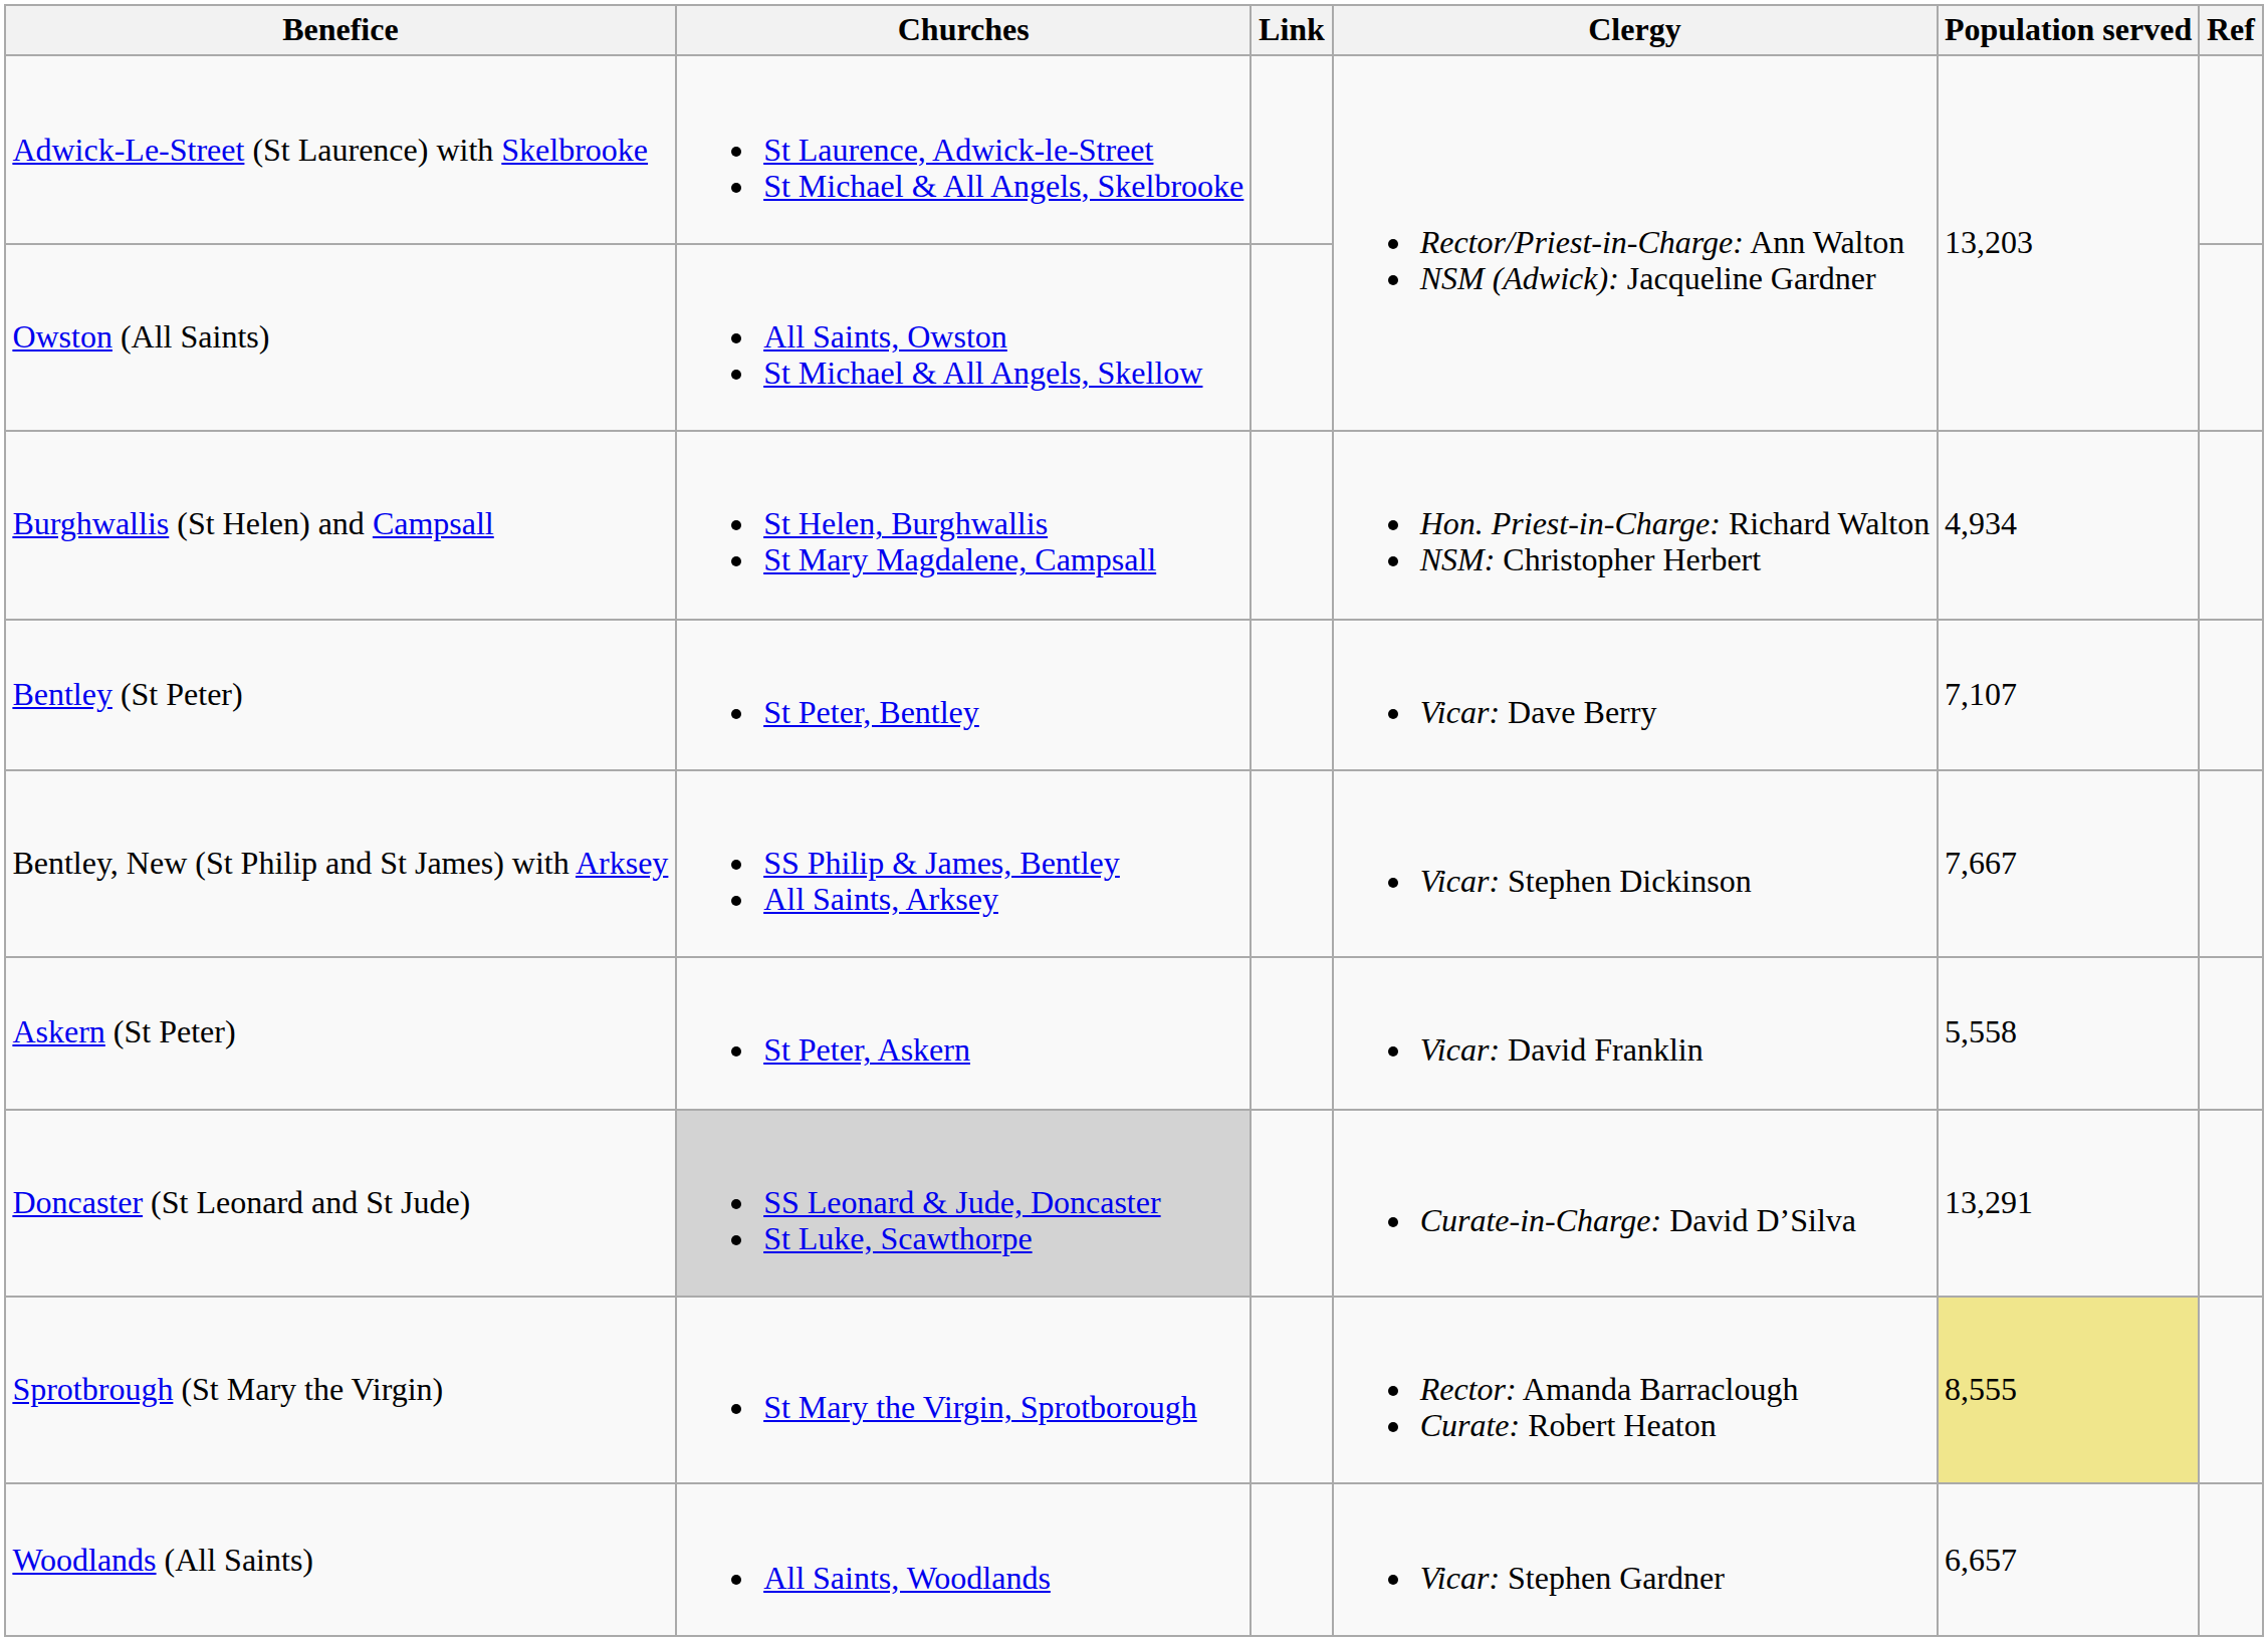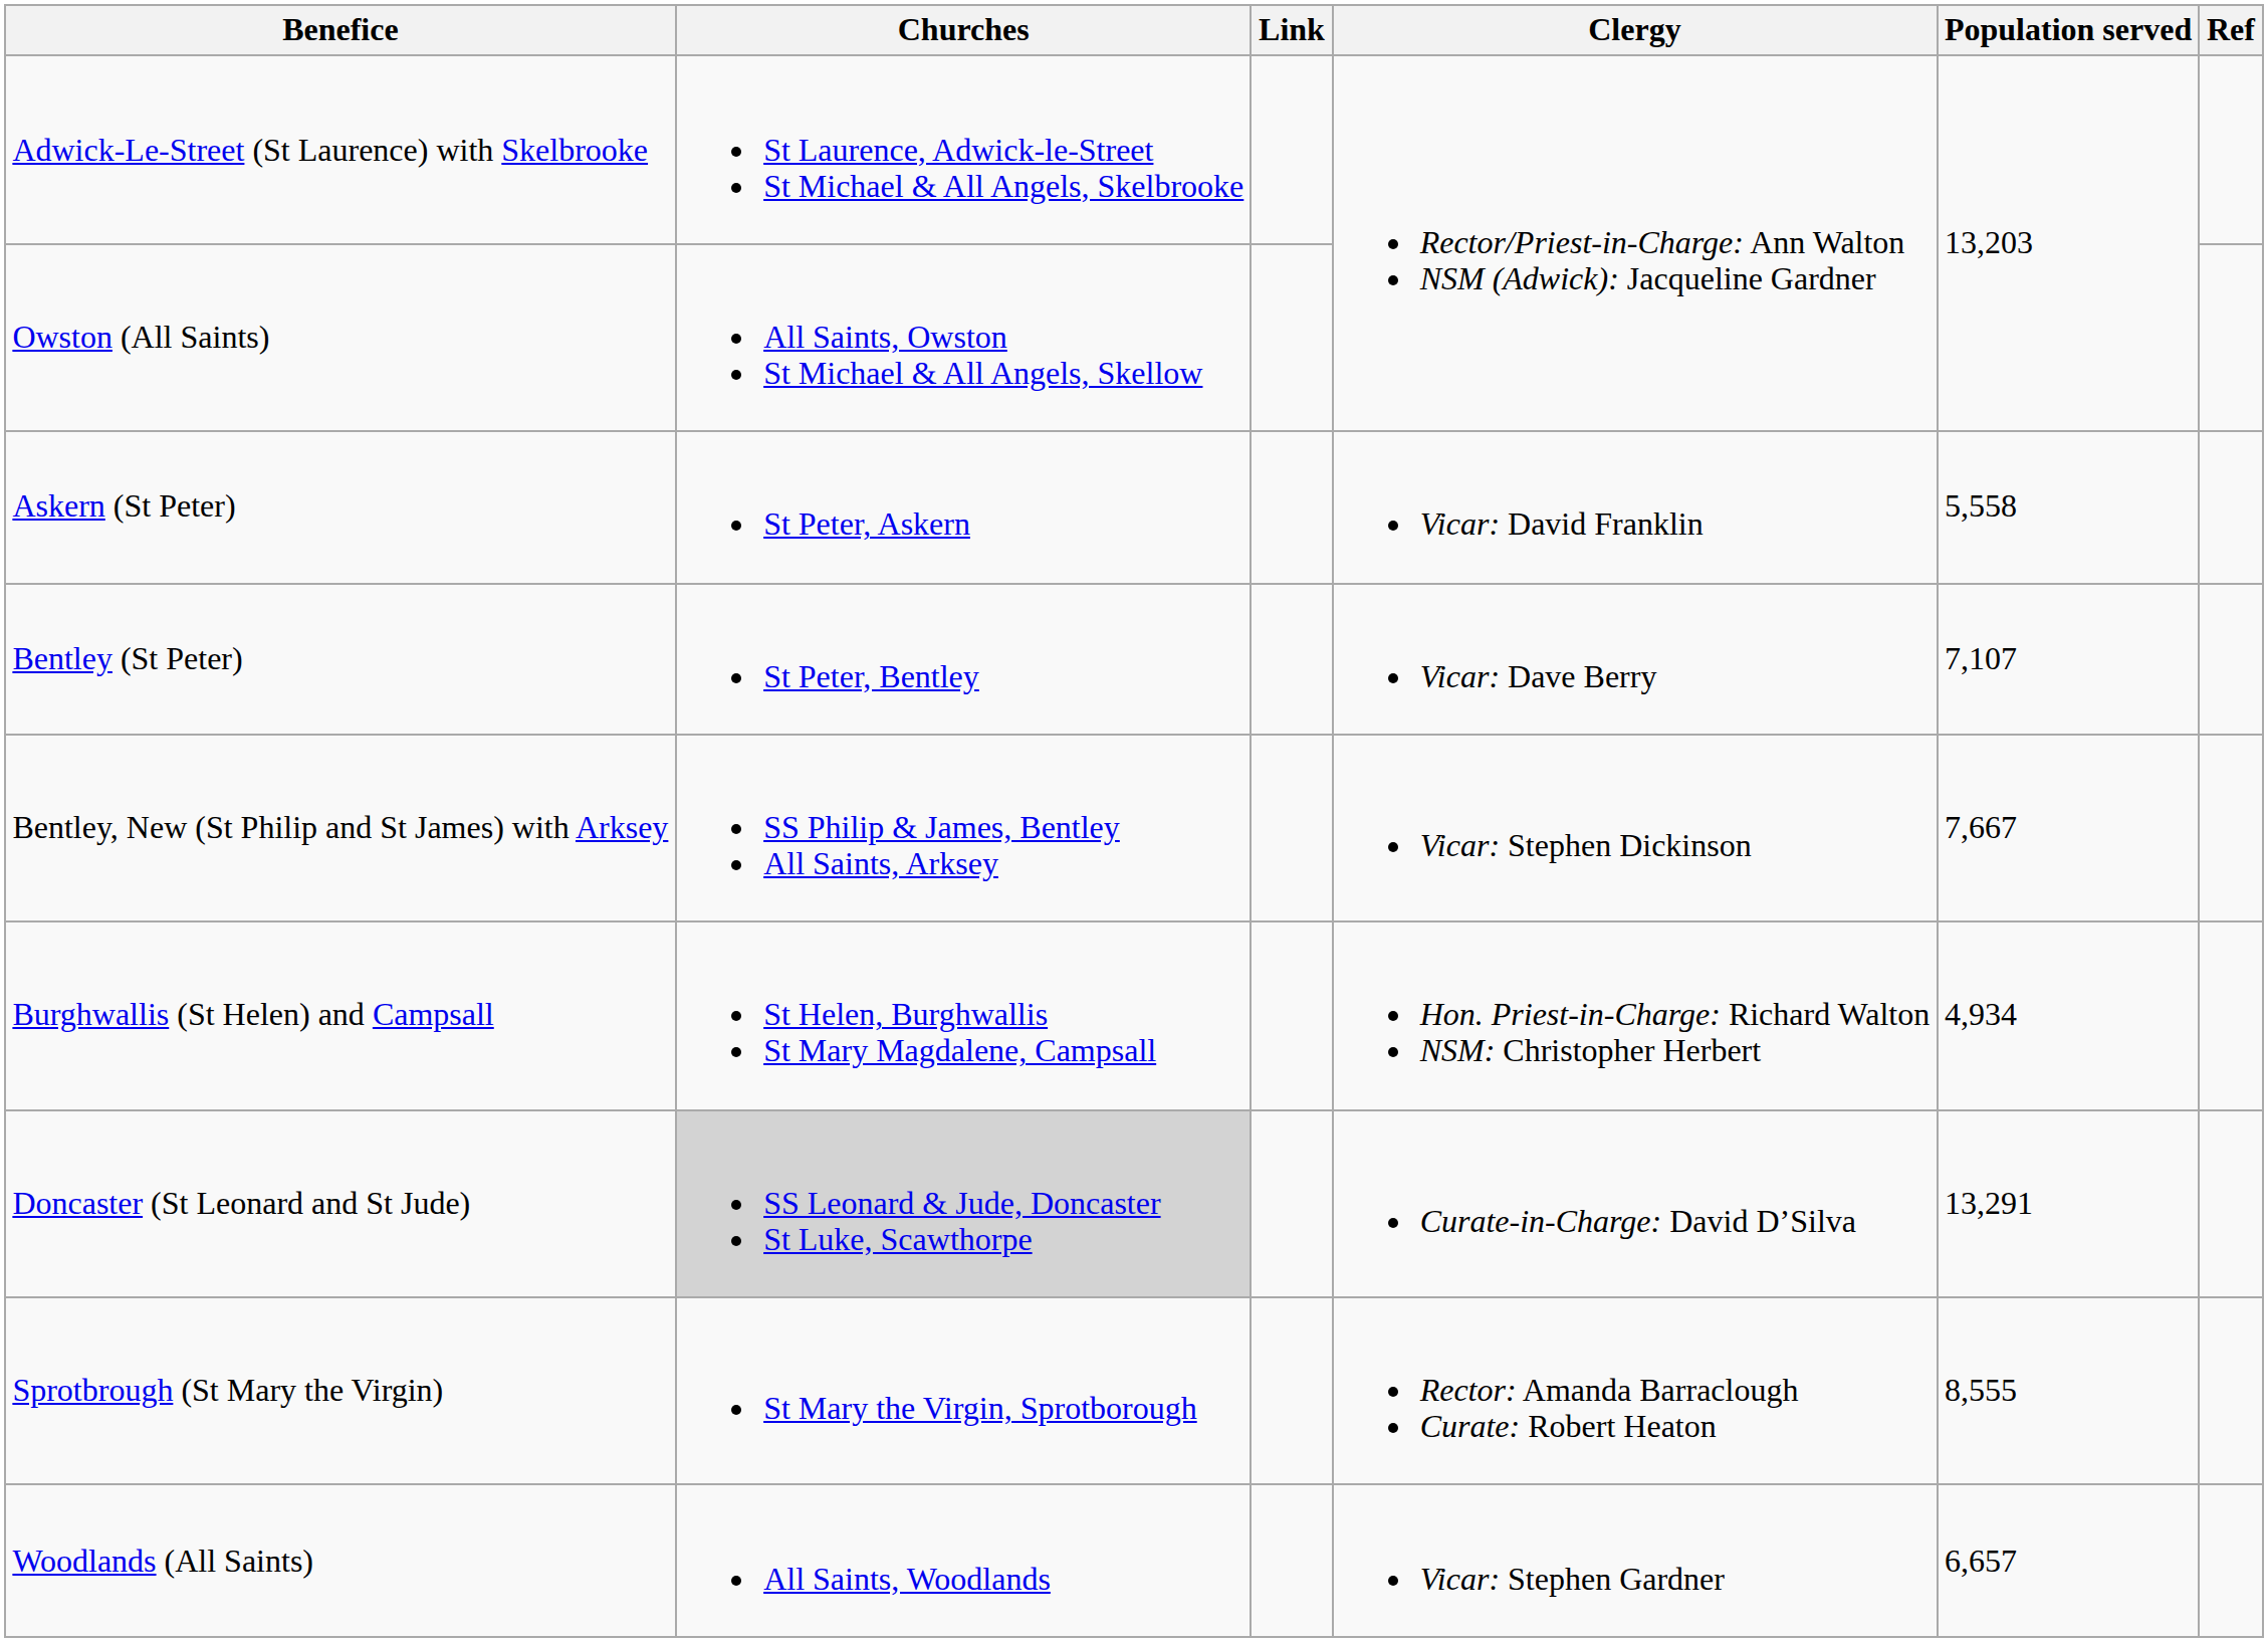 <table class="wikitable">
 <tr>
 <th>Benefice</th>
 <th>Churches</th>
 <th>Link</th>
 <th>Clergy</th>
 <th>Population served</th>
 <th>Ref</th>
 </tr>
 <tr>
 <td><a href='#'>Adwick-Le-Street</a> (St Laurence) with <a href='#'>Skelbrooke</a></td>
 <td><br><ul><li><a href='#'>St Laurence, Adwick-le-Street</a></li><li><a href='#'>St Michael & All Angels, Skelbrooke</a></li></ul></td>
 <td></td>
 <td rowspan="2"><br><ul><li><em>Rector/Priest-in-Charge:</em> Ann Walton</li><li><em>NSM (Adwick):</em> Jacqueline Gardner</li></ul></td>
 <td rowspan="2">13,203</td>
 <td></td>
 </tr>
 <tr>
 <td><a href='#'>Owston</a> (All Saints)</td>
 <td><br><ul><li><a href='#'>All Saints, Owston</a></li><li><a href='#'>St Michael & All Angels, Skellow</a></li></ul></td>
 <td></td>
 <td></td>
 </tr>
 <tr>
-<td><a href='#'>Burghwallis</a> (St Helen) and <a href='#'>Campsall</a></td>
-<td><br><ul><li><a href='#'>St Helen, Burghwallis</a></li><li><a href='#'>St Mary Magdalene, Campsall</a></li></ul></td>
+<td><a href='#'>Askern</a> (St Peter)</td>
+<td><br><ul><li><a href='#'>St Peter, Askern</a></li></ul></td>
 <td></td>
-<td><br><ul><li><em>Hon. Priest-in-Charge:</em> Richard Walton</li><li><em>NSM:</em> Christopher Herbert</li></ul></td>
-<td>4,934</td>
+<td><br><ul><li><em>Vicar:</em> David Franklin</li></ul></td>
+<td>5,558</td>
 <td></td>
 </tr>
 <tr>
 <td><a href='#'>Bentley</a> (St Peter)</td>
 <td><br><ul><li><a href='#'>St Peter, Bentley</a></li></ul></td>
 <td></td>
 <td><br><ul><li><em>Vicar:</em> Dave Berry</li></ul></td>
 <td>7,107</td>
 <td></td>
 </tr>
 <tr>
 <td>Bentley, New (St Philip and St James) with <a href='#'>Arksey</a></td>
 <td><br><ul><li><a href='#'>SS Philip & James, Bentley</a></li><li><a href='#'>All Saints, Arksey</a></li></ul></td>
 <td></td>
 <td><br><ul><li><em>Vicar:</em> Stephen Dickinson</li></ul></td>
 <td>7,667</td>
 <td></td>
 </tr>
 <tr>
-<td><a href='#'>Askern</a> (St Peter)</td>
-<td><br><ul><li><a href='#'>St Peter, Askern</a></li></ul></td>
+<td><a href='#'>Burghwallis</a> (St Helen) and <a href='#'>Campsall</a></td>
+<td><br><ul><li><a href='#'>St Helen, Burghwallis</a></li><li><a href='#'>St Mary Magdalene, Campsall</a></li></ul></td>
 <td></td>
-<td><br><ul><li><em>Vicar:</em> David Franklin</li></ul></td>
-<td>5,558</td>
+<td><br><ul><li><em>Hon. Priest-in-Charge:</em> Richard Walton</li><li><em>NSM:</em> Christopher Herbert</li></ul></td>
+<td>4,934</td>
 <td></td>
 </tr>
 <tr>
 <td><a href='#'>Doncaster</a> (St Leonard and St Jude)</td>
 <td style="background: lightgrey;"><br><ul><li><a href='#'>SS Leonard & Jude, Doncaster</a></li><li><a href='#'>St Luke, Scawthorpe</a></li></ul></td>
 <td></td>
 <td><br><ul><li><em>Curate-in-Charge:</em> David D’Silva</li></ul></td>
 <td>13,291</td>
 <td></td>
 </tr>
 <tr>
 <td><a href='#'>Sprotbrough</a> (St Mary the Virgin)</td>
 <td><br><ul><li><a href='#'>St Mary the Virgin, Sprotborough</a></li></ul></td>
 <td></td>
 <td><br><ul><li><em>Rector:</em> Amanda Barraclough</li><li><em>Curate:</em> Robert Heaton</li></ul></td>
-<td style="background: khaki;">8,555</td>
+<td>8,555</td>
 <td></td>
 </tr>
 <tr>
 <td><a href='#'>Woodlands</a> (All Saints)</td>
 <td><br><ul><li><a href='#'>All Saints, Woodlands</a></li></ul></td>
 <td></td>
 <td><br><ul><li><em>Vicar:</em> Stephen Gardner</li></ul></td>
 <td>6,657</td>
 <td></td>
 </tr>
 </table>
